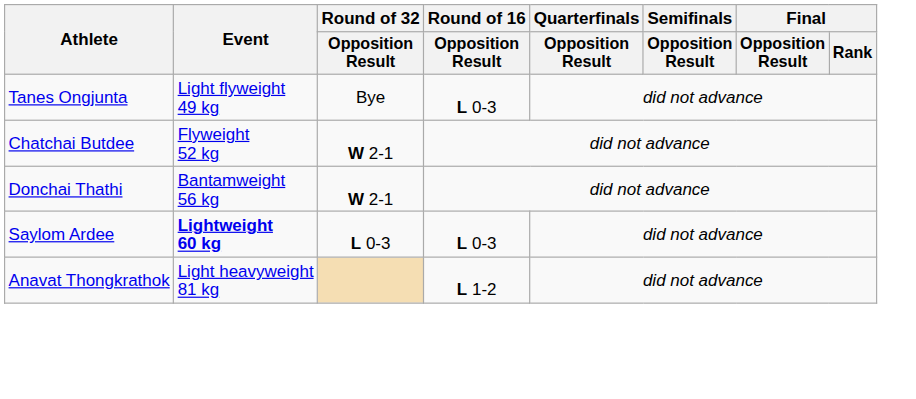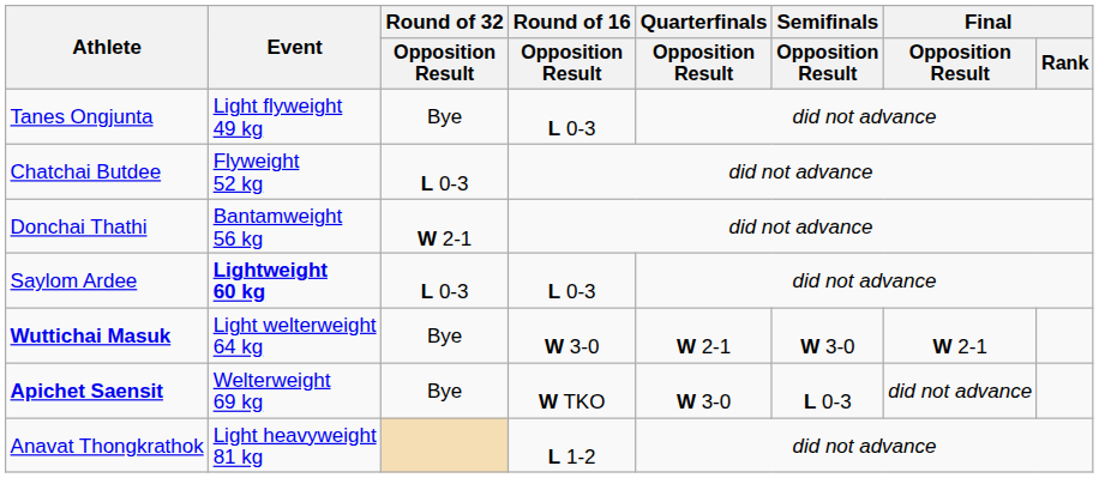 <table class="wikitable" style="font-size:90%">
 <tr>
 <th rowspan="2">Athlete</th>
 <th rowspan="2">Event</th>
 <th>Round of 32</th>
 <th>Round of 16</th>
 <th>Quarterfinals</th>
 <th>Semifinals</th>
 <th colspan=2>Final</th>
 </tr>
 <tr style="font-size:95%">
 <th>Opposition<br>Result</th>
 <th>Opposition<br>Result</th>
 <th>Opposition<br>Result</th>
 <th>Opposition<br>Result</th>
 <th>Opposition<br>Result</th>
 <th>Rank</th>
 </tr>
 <tr align=center>
 <td align=left><a href='#'>Tanes Ongjunta</a></td>
 <td align=left><a href='#'>Light flyweight <br> 49 kg</a></td>
 <td>Bye</td>
 <td><br> <strong>L</strong> 0-3</td>
 <td colspan=4><em>did not advance</em></td>
 </tr>
 <tr align=center>
 <td align=left><a href='#'>Chatchai Butdee</a></td>
 <td align=left><a href='#'>Flyweight <br> 52 kg</a></td>
-<td><br><strong>W</strong> 2-1</td>
+<td><br> <strong>L</strong> 0-3</td>
 <td colspan=5><em>did not advance</em></td>
 </tr>
 <tr align=center>
 <td align=left><a href='#'>Donchai Thathi</a></td>
 <td align=left><a href='#'>Bantamweight <br> 56 kg</a></td>
 <td><br><strong>W</strong> 2-1</td>
 <td colspan=5><em>did not advance</em></td>
 </tr>
 <tr align=center>
 <td align=left><a href='#'>Saylom Ardee</a></td>
 <td align=left><strong><a href='#'>Lightweight <br> 60 kg</a></strong></td>
 <td><br> <strong>L</strong> 0-3</td>
 <td><br><strong>L</strong> 0-3</td>
 <td colspan=4><em>did not advance</em></td>
 </tr>
 <tr align=center>
+<td align=left><strong><a href='#'>Wuttichai Masuk</a></strong></td>
+<td align=left><a href='#'>Light welterweight <br> 64 kg</a></td>
+<td>Bye</td>
+<td><br><strong>W</strong> 3-0</td>
+<td><br><strong>W</strong> 2-1</td>
+<td><br><strong>W</strong> 3-0</td>
+<td><br><strong>W</strong> 2-1</td>
+<td></td>
+</tr>
+<tr align=center>
+<td align=left><strong><a href='#'>Apichet Saensit</a></strong></td>
+<td align=left><a href='#'>Welterweight <br> 69 kg</a></td>
+<td>Bye</td>
+<td><br><strong>W</strong> TKO</td>
+<td><br><strong>W</strong> 3-0</td>
+<td><br><strong>L</strong> 0-3</td>
+<td><em>did not advance</em></td>
+<td></td>
+</tr>
+<tr align=center>
 <td align=left><a href='#'>Anavat Thongkrathok</a></td>
 <td align=left><a href='#'>Light heavyweight <br> 81 kg</a></td>
 <td bgcolor=wheat></td>
 <td><br> <strong>L</strong> 1-2</td>
 <td colspan=4><em>did not advance</em></td>
 </tr>
 </table>
